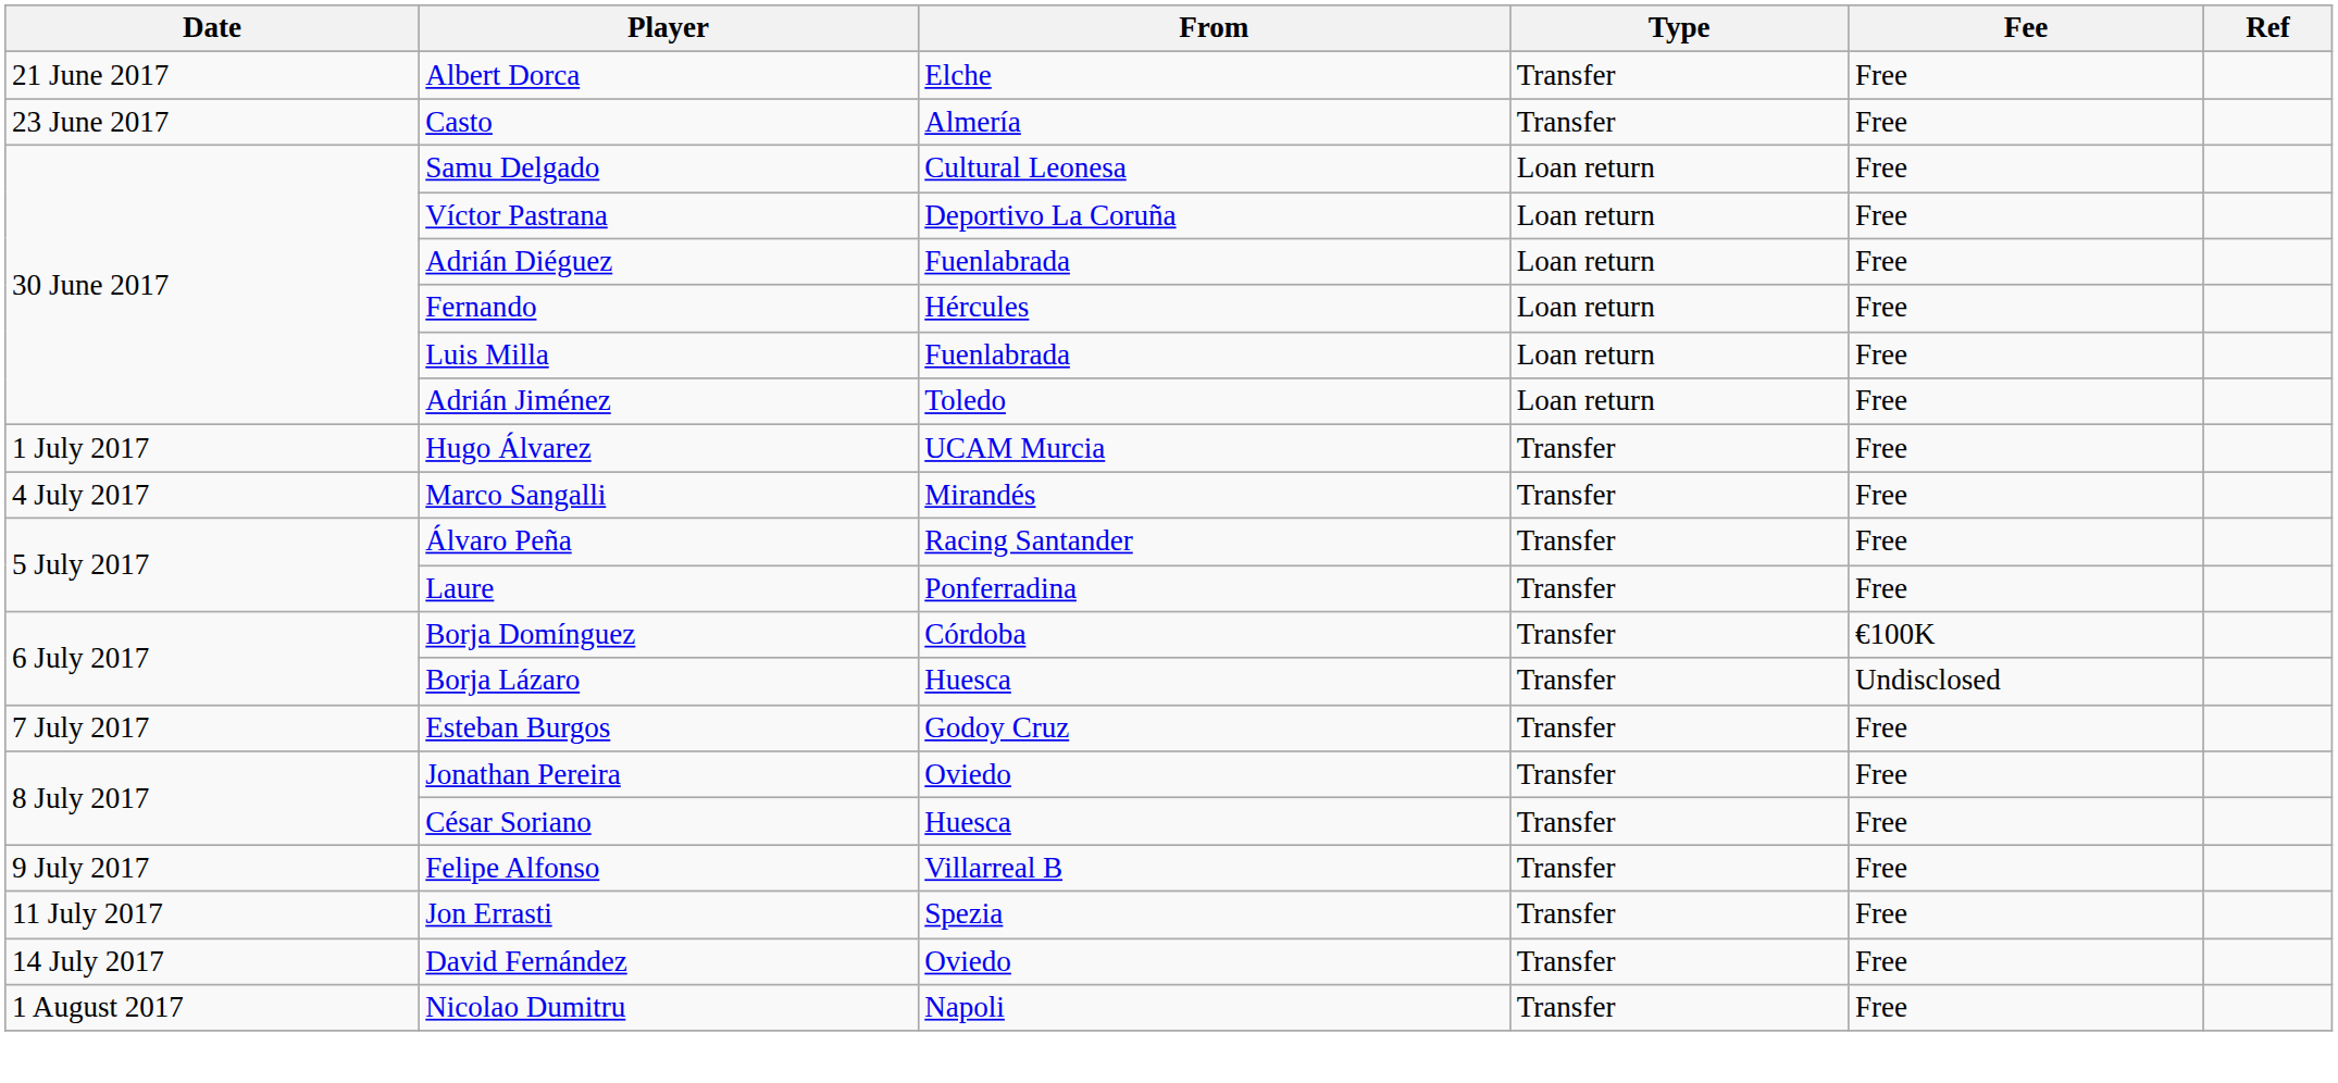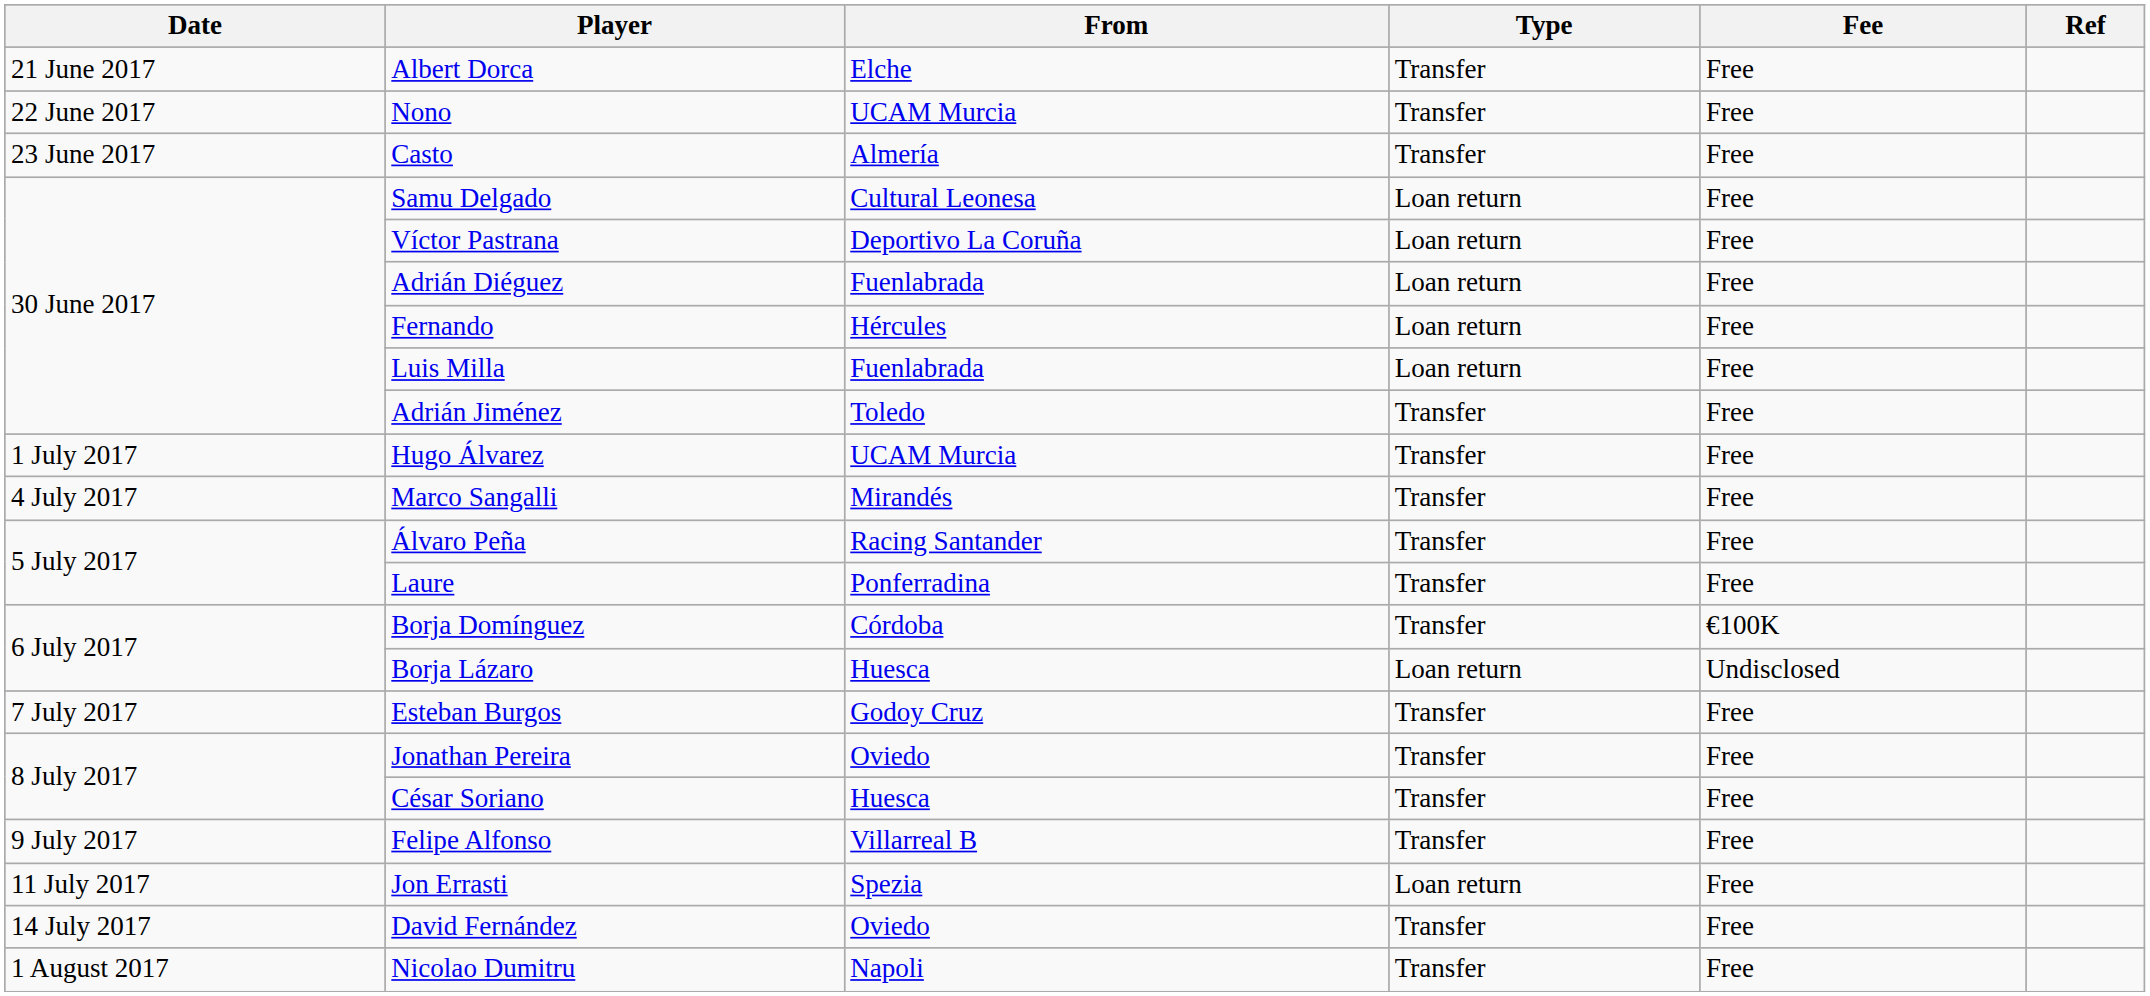 <table class="wikitable" style="width:80%;">
 <tr>
 <th>Date</th>
 <th>Player</th>
 <th>From</th>
 <th>Type</th>
 <th>Fee</th>
 <th>Ref</th>
 </tr>
 <tr>
 <td>21 June 2017</td>
 <td> <a href='#'>Albert Dorca</a></td>
 <td> <a href='#'>Elche</a></td>
+<td>Transfer</td>
+<td>Free</td>
+<td></td>
+</tr>
+<tr>
+<td>22 June 2017</td>
+<td> <a href='#'>Nono</a></td>
+<td> <a href='#'>UCAM Murcia</a></td>
 <td>Transfer</td>
 <td>Free</td>
 <td></td>
 </tr>
 <tr>
 <td>23 June 2017</td>
 <td> <a href='#'>Casto</a></td>
 <td> <a href='#'>Almería</a></td>
 <td>Transfer</td>
 <td>Free</td>
 <td></td>
 </tr>
 <tr>
 <td rowspan="6">30 June 2017</td>
 <td> <a href='#'>Samu Delgado</a></td>
 <td> <a href='#'>Cultural Leonesa</a></td>
 <td>Loan return</td>
 <td>Free</td>
 <td></td>
 </tr>
 <tr>
 <td> <a href='#'>Víctor Pastrana</a></td>
 <td> <a href='#'>Deportivo La Coruña</a></td>
 <td>Loan return</td>
 <td>Free</td>
 <td></td>
 </tr>
 <tr>
 <td> <a href='#'>Adrián Diéguez</a></td>
 <td> <a href='#'>Fuenlabrada</a></td>
 <td>Loan return</td>
 <td>Free</td>
 <td></td>
 </tr>
 <tr>
 <td> <a href='#'>Fernando</a></td>
 <td> <a href='#'>Hércules</a></td>
 <td>Loan return</td>
 <td>Free</td>
 <td></td>
 </tr>
 <tr>
 <td> <a href='#'>Luis Milla</a></td>
 <td> <a href='#'>Fuenlabrada</a></td>
 <td>Loan return</td>
 <td>Free</td>
 <td></td>
 </tr>
 <tr>
 <td> <a href='#'>Adrián Jiménez</a></td>
 <td> <a href='#'>Toledo</a></td>
-<td>Loan return</td>
+<td>Transfer</td>
 <td>Free</td>
 <td></td>
 </tr>
 <tr>
 <td>1 July 2017</td>
 <td> <a href='#'>Hugo Álvarez</a></td>
 <td> <a href='#'>UCAM Murcia</a></td>
 <td>Transfer</td>
 <td>Free</td>
 <td></td>
 </tr>
 <tr>
 <td>4 July 2017</td>
 <td> <a href='#'>Marco Sangalli</a></td>
 <td> <a href='#'>Mirandés</a></td>
 <td>Transfer</td>
 <td>Free</td>
 <td></td>
 </tr>
 <tr>
 <td rowspan="2">5 July 2017</td>
 <td> <a href='#'>Álvaro Peña</a></td>
 <td> <a href='#'>Racing Santander</a></td>
 <td>Transfer</td>
 <td>Free</td>
 <td></td>
 </tr>
 <tr>
 <td> <a href='#'>Laure</a></td>
 <td> <a href='#'>Ponferradina</a></td>
 <td>Transfer</td>
 <td>Free</td>
 <td></td>
 </tr>
 <tr>
 <td rowspan="2">6 July 2017</td>
 <td> <a href='#'>Borja Domínguez</a></td>
 <td> <a href='#'>Córdoba</a></td>
 <td>Transfer</td>
 <td>€100K</td>
 <td></td>
 </tr>
 <tr>
 <td> <a href='#'>Borja Lázaro</a></td>
 <td> <a href='#'>Huesca</a></td>
-<td>Transfer</td>
+<td>Loan return</td>
 <td>Undisclosed</td>
 <td></td>
 </tr>
 <tr>
 <td>7 July 2017</td>
 <td> <a href='#'>Esteban Burgos</a></td>
 <td> <a href='#'>Godoy Cruz</a></td>
 <td>Transfer</td>
 <td>Free</td>
 <td></td>
 </tr>
 <tr>
 <td rowspan="2">8 July 2017</td>
 <td> <a href='#'>Jonathan Pereira</a></td>
 <td> <a href='#'>Oviedo</a></td>
 <td>Transfer</td>
 <td>Free</td>
 <td></td>
 </tr>
 <tr>
 <td> <a href='#'>César Soriano</a></td>
 <td> <a href='#'>Huesca</a></td>
 <td>Transfer</td>
 <td>Free</td>
 <td></td>
 </tr>
 <tr>
 <td>9 July 2017</td>
 <td> <a href='#'>Felipe Alfonso</a></td>
 <td> <a href='#'>Villarreal B</a></td>
 <td>Transfer</td>
 <td>Free</td>
 <td></td>
 </tr>
 <tr>
 <td>11 July 2017</td>
 <td> <a href='#'>Jon Errasti</a></td>
 <td> <a href='#'>Spezia</a></td>
-<td>Transfer</td>
+<td>Loan return</td>
 <td>Free</td>
 <td></td>
 </tr>
 <tr>
 <td>14 July 2017</td>
 <td> <a href='#'>David Fernández</a></td>
 <td> <a href='#'>Oviedo</a></td>
 <td>Transfer</td>
 <td>Free</td>
 <td></td>
 </tr>
 <tr>
 <td>1 August 2017</td>
 <td> <a href='#'>Nicolao Dumitru</a></td>
 <td> <a href='#'>Napoli</a></td>
 <td>Transfer</td>
 <td>Free</td>
 <td></td>
 </tr>
 </table>
